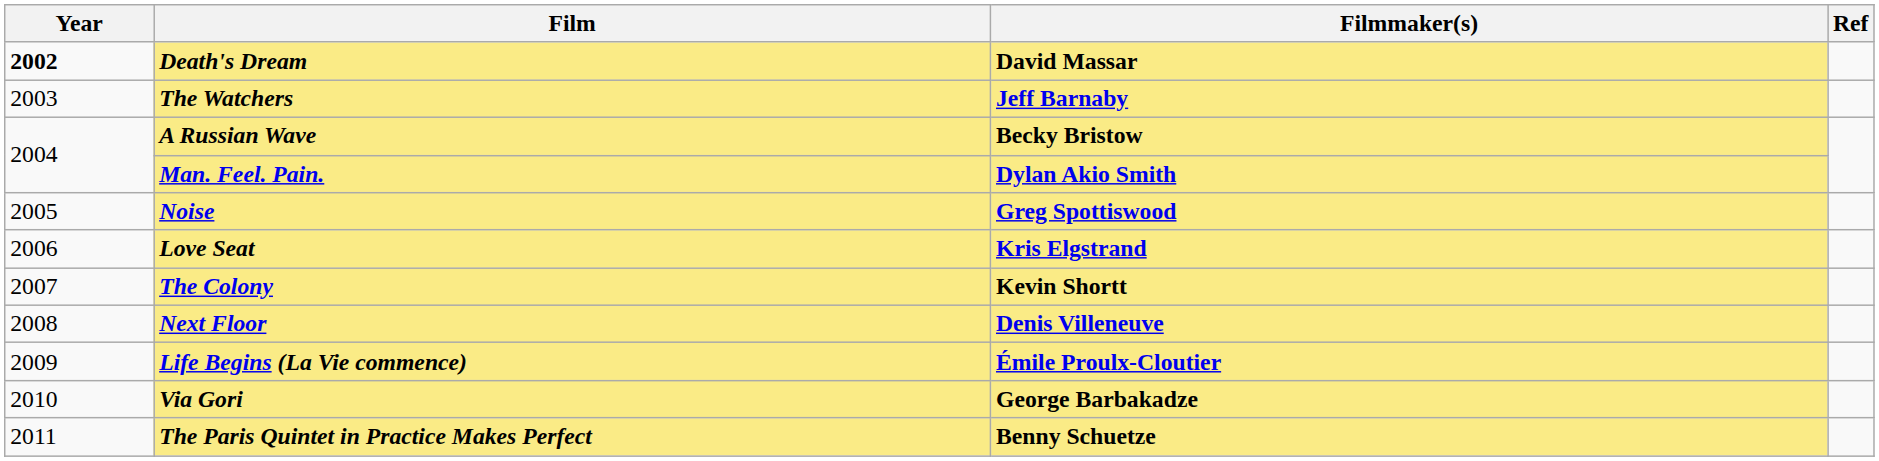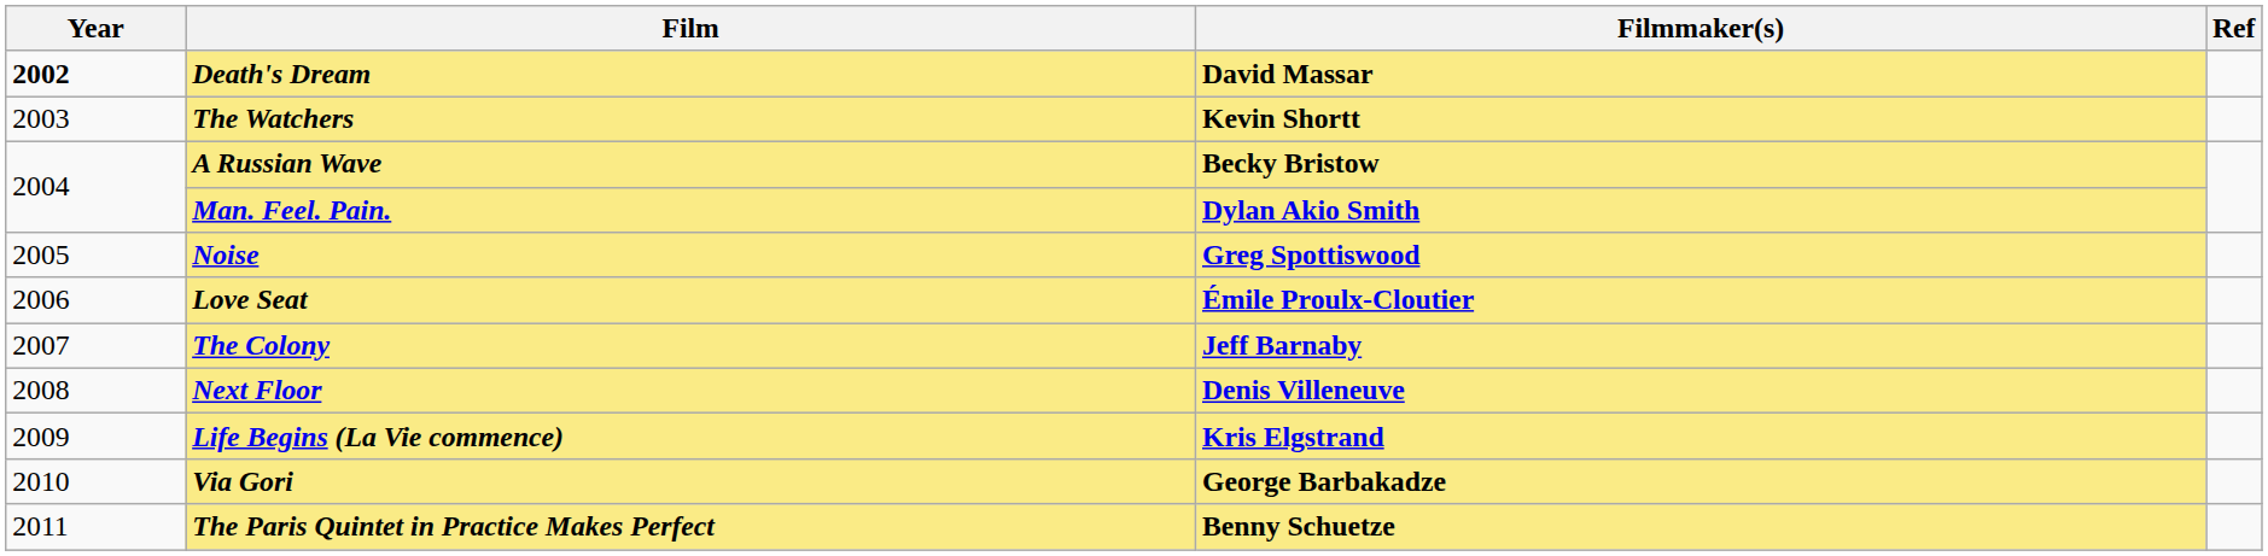 <table class = "wikitable sortable" width=100%>
 <tr>
 <th style="width:8%;">Year</th>
 <th style="width:45%;">Film</th>
 <th style="width:45%;">Filmmaker(s)</th>
 <th style="width:2%;">Ref</th>
 </tr>
 <tr>
 <td><strong>2002</strong></td>
 <td style="background:#FAEB86;"><strong><em>Death's Dream</em></strong></td>
 <td style="background:#FAEB86;"><strong>David Massar</strong></td>
 <td></td>
 </tr>
 <tr>
 <td>2003</td>
 <td style="background:#FAEB86;"><strong><em>The Watchers</em></strong></td>
-<td style="background:#FAEB86;"><strong><a href='#'>Jeff Barnaby</a></strong></td>
+<td style="background:#FAEB86;"><strong>Kevin Shortt</strong></td>
 <td></td>
 </tr>
 <tr>
 <td rowspan=2>2004</td>
 <td style="background:#FAEB86;"><strong><em>A Russian Wave</em></strong></td>
 <td style="background:#FAEB86;"><strong>Becky Bristow</strong></td>
 <td rowspan=2></td>
 </tr>
 <tr>
 <td style="background:#FAEB86;"><strong><em><a href='#'>Man. Feel. Pain.</a></em></strong></td>
 <td style="background:#FAEB86;"><strong><a href='#'>Dylan Akio Smith</a></strong></td>
 </tr>
 <tr>
 <td>2005</td>
 <td style="background:#FAEB86;"><strong><em><a href='#'>Noise</a></em></strong></td>
 <td style="background:#FAEB86;"><strong><a href='#'>Greg Spottiswood</a></strong></td>
 <td></td>
 </tr>
 <tr>
 <td>2006</td>
 <td style="background:#FAEB86;"><strong><em>Love Seat</em></strong></td>
-<td style="background:#FAEB86;"><strong><a href='#'>Kris Elgstrand</a></strong></td>
+<td style="background:#FAEB86;"><strong><a href='#'>Émile Proulx-Cloutier</a></strong></td>
 <td></td>
 </tr>
 <tr>
 <td>2007</td>
 <td style="background:#FAEB86;"><strong><em><a href='#'>The Colony</a></em></strong></td>
-<td style="background:#FAEB86;"><strong>Kevin Shortt</strong></td>
+<td style="background:#FAEB86;"><strong><a href='#'>Jeff Barnaby</a></strong></td>
 <td></td>
 </tr>
 <tr>
 <td>2008</td>
 <td style="background:#FAEB86;"><strong><em><a href='#'>Next Floor</a></em></strong></td>
 <td style="background:#FAEB86;"><strong><a href='#'>Denis Villeneuve</a></strong></td>
 <td></td>
 </tr>
 <tr>
 <td>2009</td>
 <td style="background:#FAEB86;"><strong><em><a href='#'>Life Begins</a> (La Vie commence)</em></strong></td>
-<td style="background:#FAEB86;"><strong><a href='#'>Émile Proulx-Cloutier</a></strong></td>
+<td style="background:#FAEB86;"><strong><a href='#'>Kris Elgstrand</a></strong></td>
 <td></td>
 </tr>
 <tr>
 <td>2010</td>
 <td style="background:#FAEB86;"><strong><em>Via Gori</em></strong></td>
 <td style="background:#FAEB86;"><strong>George Barbakadze</strong></td>
 <td></td>
 </tr>
 <tr>
 <td>2011</td>
 <td style="background:#FAEB86;"><strong><em>The Paris Quintet in Practice Makes Perfect</em></strong></td>
 <td style="background:#FAEB86;"><strong>Benny Schuetze</strong></td>
 <td></td>
 </tr>
 </table>
